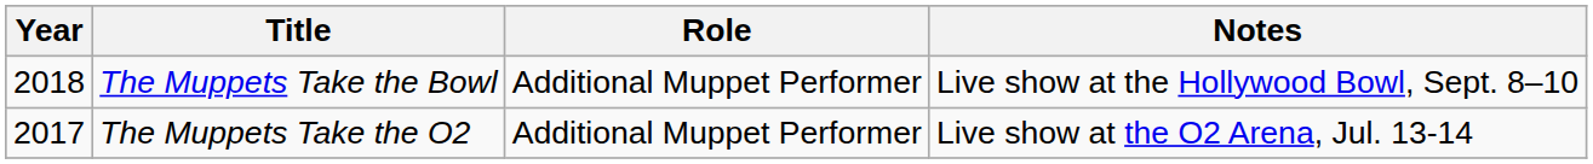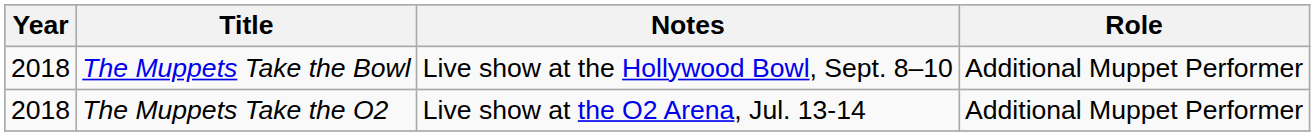 <table class="wikitable sortable">
 <tr>
 <th>Year</th>
 <th>Title</th>
+<th class="unsortable">Notes</th>
 <th>Role</th>
-<th class="unsortable">Notes</th>
 </tr>
 <tr>
 <td>2018</td>
 <td><em><a href='#'>The Muppets</a> Take the Bowl</em></td>
+<td>Live show at the <a href='#'>Hollywood Bowl</a>, Sept. 8–10</td>
 <td>Additional Muppet Performer</td>
-<td>Live show at the <a href='#'>Hollywood Bowl</a>, Sept. 8–10</td>
 </tr>
 <tr>
-<td>2017</td>
+<td>2018</td>
 <td><em>The Muppets Take the O2</em></td>
+<td>Live show at <a href='#'>the O2 Arena</a>, Jul. 13-14</td>
 <td>Additional Muppet Performer</td>
-<td>Live show at <a href='#'>the O2 Arena</a>, Jul. 13-14</td>
 </tr>
 </table>
